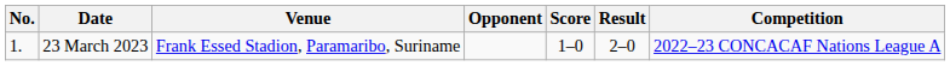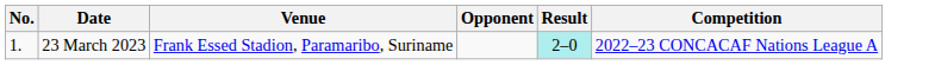 <table class="wikitable">
 <tr>
 <th>No.</th>
 <th>Date</th>
 <th>Venue</th>
 <th>Opponent</th>
-<th>Score</th>
 <th>Result</th>
 <th>Competition</th>
 </tr>
 <tr>
 <td>1.</td>
 <td>23 March 2023</td>
 <td><a href='#'>Frank Essed Stadion</a>, <a href='#'>Paramaribo</a>, Suriname</td>
 <td></td>
-<td align=center>1–0</td>
-<td align=center>2–0</td>
+<td align=center style="background: paleturquoise;">2–0</td>
 <td><a href='#'>2022–23 CONCACAF Nations League A</a></td>
 </tr>
 </table>
